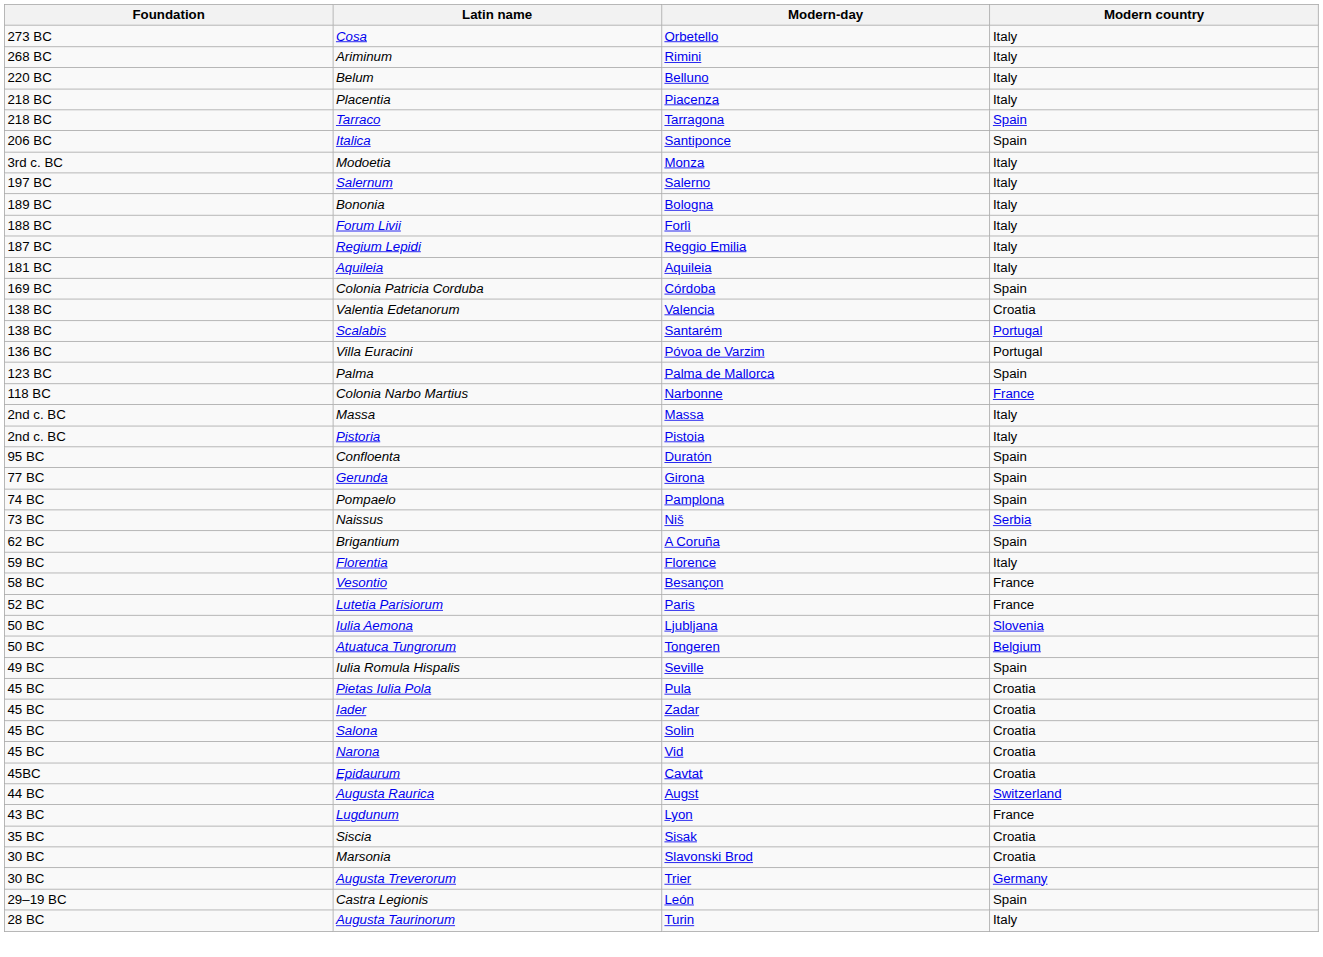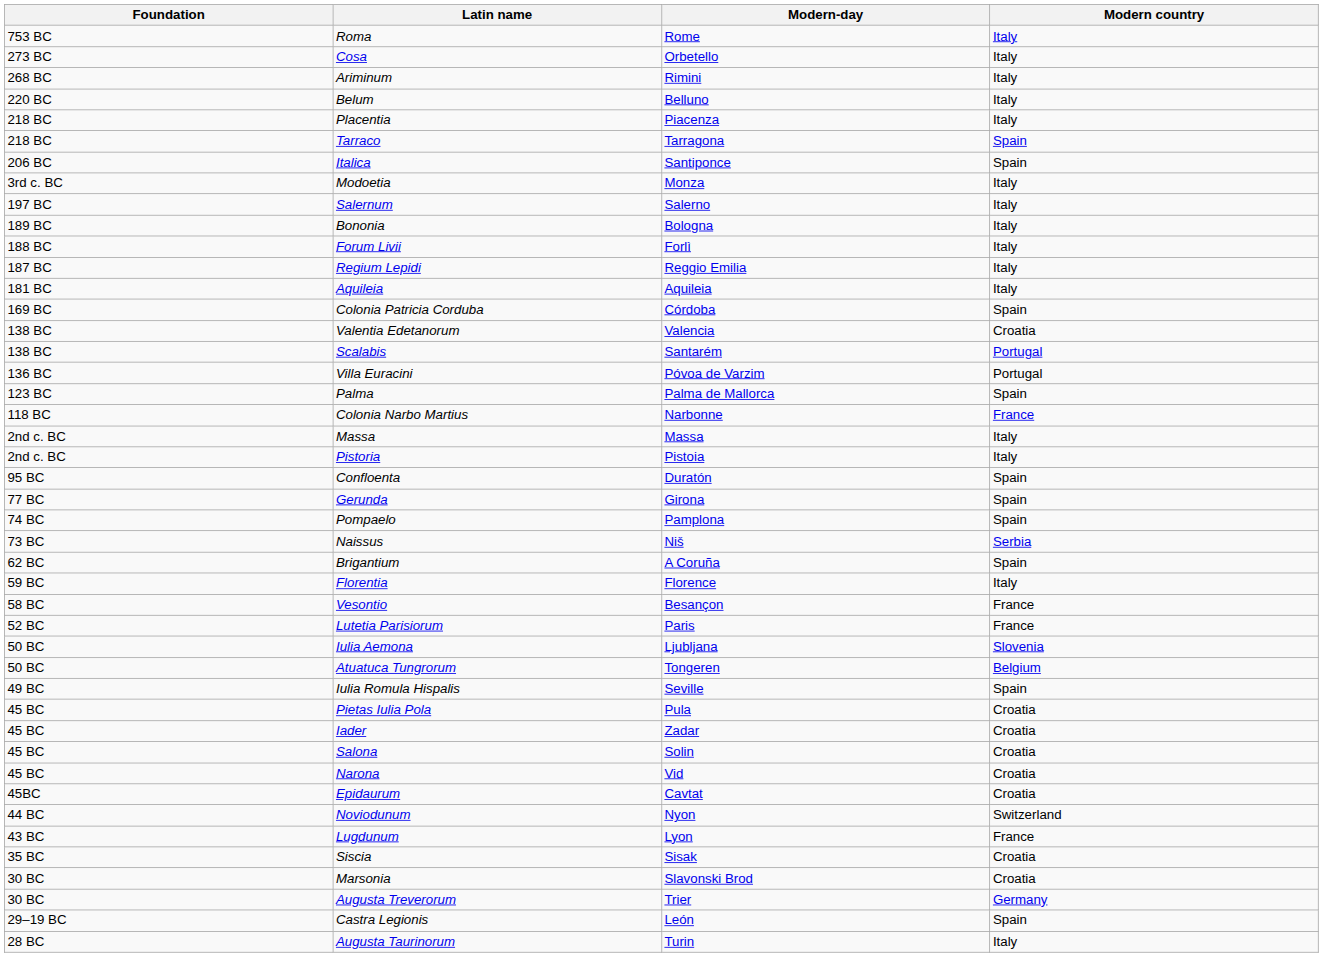 <table class="wikitable sortable" style="width:100%;">
 <tr>
 <th style="width: 100px;">Foundation</th>
 <th style="width: 100px;">Latin name</th>
 <th style="width: 100px;">Modern-day</th>
 <th style="width: 100px;">Modern country</th>
+</tr>
+<tr>
+<td data-sort-value="-753">753 BC</td>
+<td><em>Roma</em></td>
+<td><a href='#'>Rome</a></td>
+<td><a href='#'>Italy</a></td>
 </tr>
 <tr>
 <td data-sort-value="-273">273 BC</td>
 <td><em><a href='#'>Cosa</a></em></td>
 <td><a href='#'>Orbetello</a></td>
 <td>Italy</td>
 </tr>
 <tr>
 <td data-sort-value="-268">268 BC</td>
 <td><em>Ariminum</em></td>
 <td><a href='#'>Rimini</a></td>
 <td>Italy</td>
 </tr>
 <tr>
 <td data-sort-value="-220">220 BC</td>
 <td><em>Belum</em></td>
 <td><a href='#'>Belluno</a></td>
 <td>Italy</td>
 </tr>
 <tr>
 <td data-sort-value="-218">218 BC</td>
 <td><em>Placentia</em></td>
 <td><a href='#'>Piacenza</a></td>
 <td>Italy</td>
 </tr>
 <tr>
 <td data-sort-value="-218">218 BC</td>
 <td><em><a href='#'>Tarraco</a></em></td>
 <td><a href='#'>Tarragona</a></td>
 <td><a href='#'>Spain</a></td>
 </tr>
 <tr>
 <td data-sort-value="-206">206 BC</td>
 <td><em><a href='#'>Italica</a></em></td>
 <td><a href='#'>Santiponce</a></td>
 <td>Spain</td>
 </tr>
 <tr>
 <td data-sort-value="-205">3rd c. BC</td>
 <td><em>Modoetia</em></td>
 <td><a href='#'>Monza</a></td>
 <td>Italy</td>
 </tr>
 <tr>
 <td data-sort-value="-197">197 BC</td>
 <td><em><a href='#'>Salernum</a></em></td>
 <td><a href='#'>Salerno</a></td>
 <td>Italy</td>
 </tr>
 <tr>
 <td data-sort-value="-189">189 BC</td>
 <td><em>Bononia</em></td>
 <td><a href='#'>Bologna</a></td>
 <td>Italy</td>
 </tr>
 <tr>
 <td data-sort-value="-188">188 BC</td>
 <td><em><a href='#'>Forum Livii</a></em></td>
 <td><a href='#'>Forlì</a></td>
 <td>Italy</td>
 </tr>
 <tr>
 <td data-sort-value="-187">187 BC</td>
 <td><em><a href='#'>Regium Lepidi</a></em></td>
 <td><a href='#'>Reggio Emilia</a></td>
 <td>Italy</td>
 </tr>
 <tr>
 <td data-sort-value="-181">181 BC</td>
 <td><em><a href='#'>Aquileia</a></em></td>
 <td><a href='#'>Aquileia</a></td>
 <td>Italy</td>
 </tr>
 <tr>
 <td data-sort-value="-169">169 BC</td>
 <td><em>Colonia Patricia Corduba</em></td>
 <td><a href='#'>Córdoba</a></td>
 <td>Spain</td>
 </tr>
 <tr>
 <td data-sort-value="-138">138 BC</td>
 <td><em>Valentia Edetanorum</em></td>
 <td><a href='#'>Valencia</a></td>
 <td>Croatia</td>
 </tr>
 <tr>
 <td data-sort-value="-137">138 BC</td>
 <td><em><a href='#'>Scalabis</a></em></td>
 <td><a href='#'>Santarém</a></td>
 <td><a href='#'>Portugal</a></td>
 </tr>
 <tr>
 <td data-sort-value="-136">136 BC</td>
 <td><em>Villa Euracini</em></td>
 <td><a href='#'>Póvoa de Varzim</a></td>
 <td>Portugal</td>
 </tr>
 <tr>
 <td data-sort-value="-123">123 BC</td>
 <td><em>Palma</em></td>
 <td><a href='#'>Palma de Mallorca</a></td>
 <td>Spain</td>
 </tr>
 <tr>
 <td data-sort-value="-118">118 BC</td>
 <td><em>Colonia Narbo Martius</em></td>
 <td><a href='#'>Narbonne</a></td>
 <td><a href='#'>France</a></td>
 </tr>
 <tr>
 <td data-sort-value="-115">2nd c. BC</td>
 <td><em>Massa</em></td>
 <td><a href='#'>Massa</a></td>
 <td>Italy</td>
 </tr>
 <tr>
 <td data-sort-value="-114">2nd c. BC</td>
 <td><em><a href='#'>Pistoria</a></em></td>
 <td><a href='#'>Pistoia</a></td>
 <td>Italy</td>
 </tr>
 <tr>
 <td data-sort-value="-95">95 BC</td>
 <td><em>Confloenta</em></td>
 <td><a href='#'>Duratón</a></td>
 <td>Spain</td>
 </tr>
 <tr>
 <td data-sort-value="-77">77 BC</td>
 <td><em><a href='#'>Gerunda</a></em></td>
 <td><a href='#'>Girona</a></td>
 <td>Spain</td>
 </tr>
 <tr>
 <td data-sort-value="-74">74 BC</td>
 <td><em>Pompaelo</em></td>
 <td><a href='#'>Pamplona</a></td>
 <td>Spain</td>
 </tr>
 <tr>
 <td data-sort-value="-73">73 BC</td>
 <td><em>Naissus</em></td>
 <td><a href='#'>Niš</a></td>
 <td><a href='#'>Serbia</a></td>
 </tr>
 <tr>
 <td data-sort-value="-62">62 BC</td>
 <td><em>Brigantium</em></td>
 <td><a href='#'>A Coruña</a></td>
 <td>Spain</td>
 </tr>
 <tr>
 <td data-sort-value="-59">59 BC</td>
 <td><em><a href='#'>Florentia</a></em></td>
 <td><a href='#'>Florence</a></td>
 <td>Italy</td>
 </tr>
 <tr>
 <td data-sort-value="-58">58 BC</td>
 <td><em><a href='#'>Vesontio</a></em></td>
 <td><a href='#'>Besançon</a></td>
 <td>France</td>
 </tr>
 <tr>
 <td data-sort-value="-52">52 BC</td>
 <td><em><a href='#'>Lutetia Parisiorum</a></em></td>
 <td><a href='#'>Paris</a></td>
 <td>France</td>
 </tr>
 <tr>
 <td data-sort-value="-45">50 BC</td>
 <td><em><a href='#'>Iulia Aemona</a></em></td>
 <td><a href='#'>Ljubljana</a></td>
 <td><a href='#'>Slovenia</a></td>
 </tr>
 <tr>
 <td data-sort-value="-44">50 BC</td>
 <td><em><a href='#'>Atuatuca Tungrorum</a></em></td>
 <td><a href='#'>Tongeren</a></td>
 <td><a href='#'>Belgium</a></td>
 </tr>
 <tr>
 <td data-sort-value="-43">49 BC</td>
 <td><em>Iulia Romula Hispalis</em></td>
 <td><a href='#'>Seville</a></td>
 <td>Spain</td>
 </tr>
 <tr>
 <td data-sort-value="-43">45 BC</td>
 <td><em><a href='#'>Pietas Iulia Pola</a></em></td>
 <td><a href='#'>Pula</a></td>
 <td>Croatia</td>
 </tr>
 <tr>
 <td data-sort-value="-43">45 BC</td>
 <td><em><a href='#'>Iader</a></em></td>
 <td><a href='#'>Zadar</a></td>
 <td>Croatia</td>
 </tr>
 <tr>
 <td data-sort-value="-43">45 BC</td>
 <td><em><a href='#'>Salona</a></em></td>
 <td><a href='#'>Solin</a></td>
 <td>Croatia</td>
 </tr>
 <tr>
 <td data-sort-value="-43">45 BC</td>
 <td><em><a href='#'>Narona</a></em></td>
 <td><a href='#'>Vid</a></td>
 <td>Croatia</td>
 </tr>
 <tr>
 <td data-sort-value="-43">45BC</td>
 <td><em><a href='#'>Epidaurum</a></em></td>
 <td><a href='#'>Cavtat</a></td>
 <td>Croatia</td>
 </tr>
 <tr>
-<td data-sort-value="-42">44 BC</td>
-<td><em><a href='#'>Augusta Raurica</a></em></td>
-<td><a href='#'>Augst</a></td>
-<td><a href='#'>Switzerland</a></td>
+<td data-sort-value="-41">44 BC</td>
+<td><em><a href='#'>Noviodunum</a></em></td>
+<td><a href='#'>Nyon</a></td>
+<td>Switzerland</td>
 </tr>
 <tr>
 <td data-sort-value="-40">43 BC</td>
 <td><em><a href='#'>Lugdunum</a></em></td>
 <td><a href='#'>Lyon</a></td>
 <td>France</td>
 </tr>
 <tr>
 <td data-sort-value="-35">35 BC</td>
 <td><em>Siscia</em></td>
 <td><a href='#'>Sisak</a></td>
 <td>Croatia</td>
 </tr>
 <tr>
 <td data-sort-value="-31">30 BC</td>
 <td><em>Marsonia</em></td>
 <td><a href='#'>Slavonski Brod</a></td>
 <td>Croatia</td>
 </tr>
 <tr>
 <td data-sort-value="-30">30 BC</td>
 <td><em><a href='#'>Augusta Treverorum</a></em></td>
 <td><a href='#'>Trier</a></td>
 <td><a href='#'>Germany</a></td>
 </tr>
 <tr>
 <td data-sort-value="-29">29–19 BC</td>
 <td><em>Castra Legionis</em></td>
 <td><a href='#'>León</a></td>
 <td>Spain</td>
 </tr>
 <tr>
 <td data-sort-value="-28">28 BC</td>
 <td><em><a href='#'>Augusta Taurinorum</a></em></td>
 <td><a href='#'>Turin</a></td>
 <td>Italy</td>
 </tr>
 </table>
